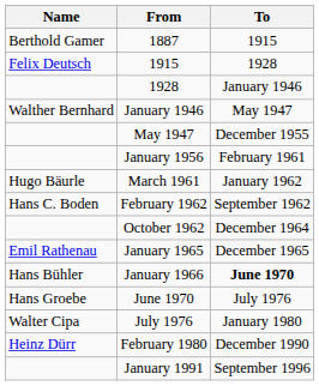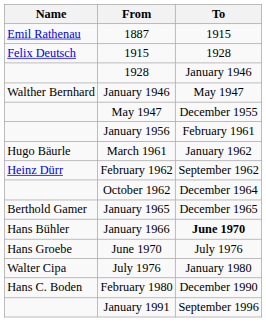 <table class="wikitable" style="text-align:center">
 <tr>
 <th>Name</th>
 <th>From</th>
 <th>To</th>
 </tr>
 <tr>
-<td align="left">Berthold Gamer</td>
+<td align="left"><a href='#'>Emil Rathenau</a></td>
 <td>1887</td>
 <td>1915</td>
 </tr>
 <tr>
 <td align="left"><a href='#'>Felix Deutsch</a></td>
 <td>1915</td>
 <td>1928</td>
 </tr>
 <tr>
 <td align="left"></td>
 <td>1928</td>
 <td>January 1946</td>
 </tr>
 <tr>
 <td align="left">Walther Bernhard</td>
 <td>January 1946</td>
 <td>May 1947</td>
 </tr>
 <tr>
 <td align="left"></td>
 <td>May 1947</td>
 <td>December 1955</td>
 </tr>
 <tr>
 <td align="left"></td>
 <td>January 1956</td>
 <td>February 1961</td>
 </tr>
 <tr>
 <td align="left">Hugo Bäurle</td>
 <td>March 1961</td>
 <td>January 1962</td>
 </tr>
 <tr>
-<td align="left">Hans C. Boden</td>
+<td align="left"><a href='#'>Heinz Dürr</a></td>
 <td>February 1962</td>
 <td>September 1962</td>
 </tr>
 <tr>
 <td align="left"></td>
 <td>October 1962</td>
 <td>December 1964</td>
 </tr>
 <tr>
-<td align="left"><a href='#'>Emil Rathenau</a></td>
+<td align="left">Berthold Gamer</td>
 <td>January 1965</td>
 <td>December 1965</td>
 </tr>
 <tr>
 <td align="left">Hans Bühler</td>
 <td>January 1966</td>
 <td><strong>June 1970</strong></td>
 </tr>
 <tr>
 <td align="left">Hans Groebe</td>
 <td>June 1970</td>
 <td>July 1976</td>
 </tr>
 <tr>
 <td align="left">Walter Cipa</td>
 <td>July 1976</td>
 <td>January 1980</td>
 </tr>
 <tr>
-<td align="left"><a href='#'>Heinz Dürr</a></td>
+<td align="left">Hans C. Boden</td>
 <td>February 1980</td>
 <td>December 1990</td>
 </tr>
 <tr>
 <td align="left"></td>
 <td>January 1991</td>
 <td>September 1996</td>
 </tr>
 </table>
